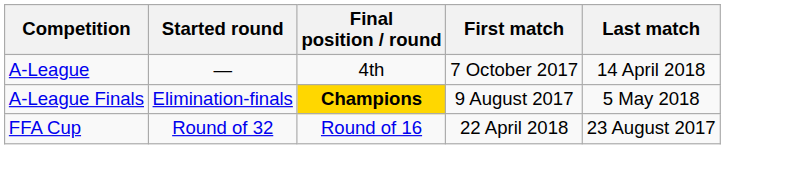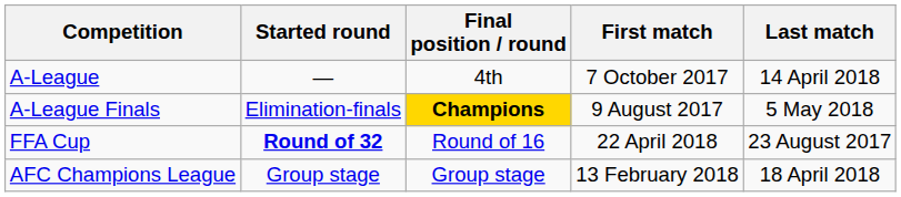 <table class="wikitable">
 <tr>
 <th>Competition</th>
 <th>Started round</th>
 <th>Final <br>position / round</th>
 <th>First match</th>
 <th>Last match</th>
 </tr>
 <tr style="text-align: center">
 <td align=left><a href='#'>A-League</a></td>
 <td>—</td>
 <td>4th</td>
 <td>7 October 2017</td>
 <td>14 April 2018</td>
 </tr>
 <tr style="text-align: center">
 <td align=left><a href='#'>A-League Finals</a></td>
 <td><a href='#'>Elimination-finals</a></td>
 <td style="background:gold;"><strong>Champions</strong></td>
 <td>9 August 2017</td>
 <td>5 May 2018</td>
 </tr>
 <tr style="text-align: center">
 <td align=left><a href='#'>FFA Cup</a></td>
-<td><a href='#'>Round of 32</a></td>
+<td><strong><a href='#'>Round of 32</a></strong></td>
 <td><a href='#'>Round of 16</a></td>
 <td>22 April 2018</td>
 <td>23 August 2017</td>
 </tr>
+<tr style="text-align: center">
+<td align=left><a href='#'>AFC Champions League</a></td>
+<td><a href='#'>Group stage</a></td>
+<td><a href='#'>Group stage</a></td>
+<td>13 February 2018</td>
+<td>18 April 2018</td>
+</tr>
 </table>
